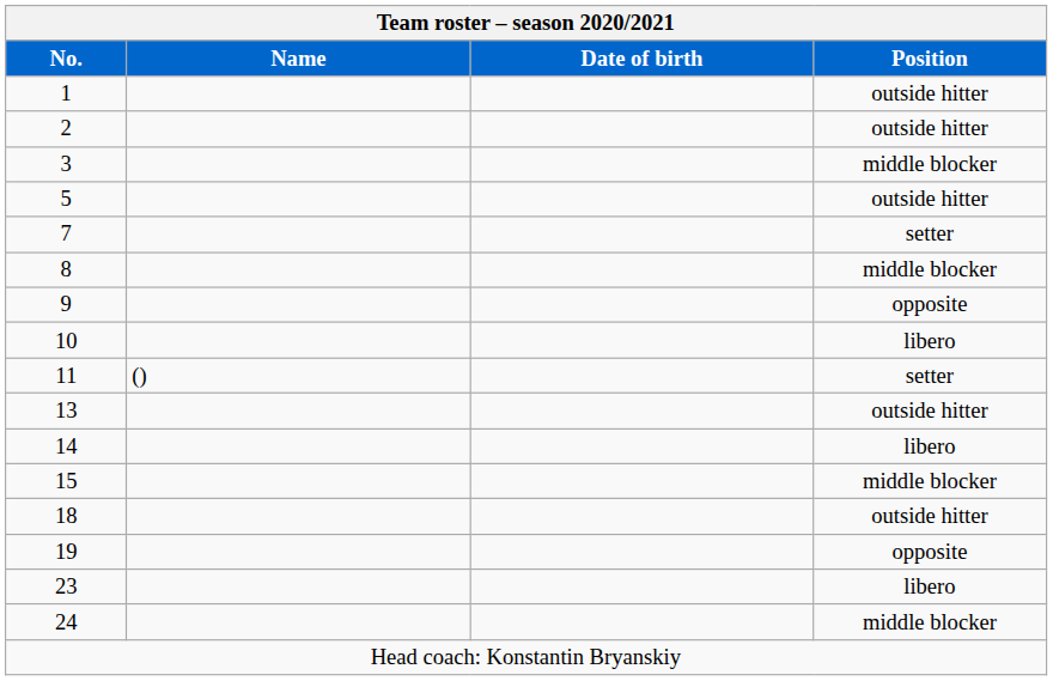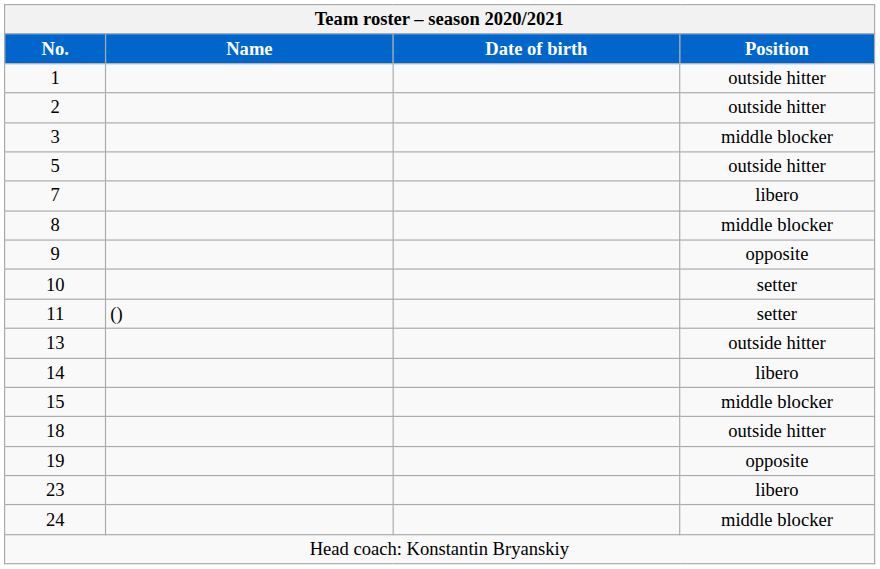 <table class="wikitable collapsible collapsed sortable" style="font-size:100%; text-align:center;">
 <tr>
 <th colspan=6>Team roster – season 2020/2021</th>
 </tr>
 <tr>
 <th style="width:5em; color:#FFFFFF; background-color:#0066cc">No.</th>
 <th style="width:15em; color:#FFFFFF; background-color:#0066cc">Name</th>
 <th style="width:15em; color:#FFFFFF; background-color:#0066cc">Date of birth</th>
 <th style="width:10em; color:#FFFFFF; background-color:#0066cc">Position</th>
 </tr>
 <tr>
 <td>1</td>
 <td align=left> </td>
 <td align=right></td>
 <td>outside hitter</td>
 </tr>
 <tr>
 <td>2</td>
 <td align=left> </td>
 <td align=right></td>
 <td>outside hitter</td>
 </tr>
 <tr>
 <td>3</td>
 <td align=left> </td>
 <td align=right></td>
 <td>middle blocker</td>
 </tr>
 <tr>
 <td>5</td>
 <td align=left> </td>
 <td align=right></td>
 <td>outside hitter</td>
 </tr>
 <tr>
 <td>7</td>
 <td align=left> </td>
 <td align=right></td>
-<td>setter</td>
+<td>libero</td>
 </tr>
 <tr>
 <td>8</td>
 <td align=left> </td>
 <td align=right></td>
 <td>middle blocker</td>
 </tr>
 <tr>
 <td>9</td>
 <td align=left> </td>
 <td align=right></td>
 <td>opposite</td>
 </tr>
 <tr>
 <td>10</td>
 <td align=left> </td>
 <td align=right></td>
-<td>libero</td>
+<td>setter</td>
 </tr>
 <tr>
 <td>11</td>
 <td align=left>  ()</td>
 <td align=right></td>
 <td>setter</td>
 </tr>
 <tr>
 <td>13</td>
 <td align=left> </td>
 <td align=right></td>
 <td>outside hitter</td>
 </tr>
 <tr>
 <td>14</td>
 <td align=left> </td>
 <td align=right></td>
 <td>libero</td>
 </tr>
 <tr>
 <td>15</td>
 <td align=left> </td>
 <td align=right></td>
 <td>middle blocker</td>
 </tr>
 <tr>
 <td>18</td>
 <td align=left> </td>
 <td align=right></td>
 <td>outside hitter</td>
 </tr>
 <tr>
 <td>19</td>
 <td align=left> </td>
 <td align=right></td>
 <td>opposite</td>
 </tr>
 <tr>
 <td>23</td>
 <td align=left> </td>
 <td align=right></td>
 <td>libero</td>
 </tr>
 <tr>
 <td>24</td>
 <td align=left> </td>
 <td align=right></td>
 <td>middle blocker</td>
 </tr>
 <tr>
 <td colspan=4>Head coach: Konstantin Bryanskiy</td>
 </tr>
 </table>
